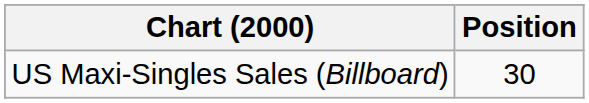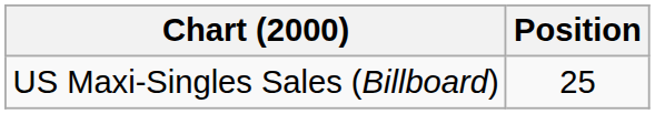 <table class="wikitable">
 <tr>
 <th>Chart (2000)</th>
 <th>Position</th>
 </tr>
 <tr>
 <td align="left">US Maxi-Singles Sales (<em>Billboard</em>)</td>
-<td align="center">30</td>
+<td align="center">25</td>
 </tr>
 </table>
